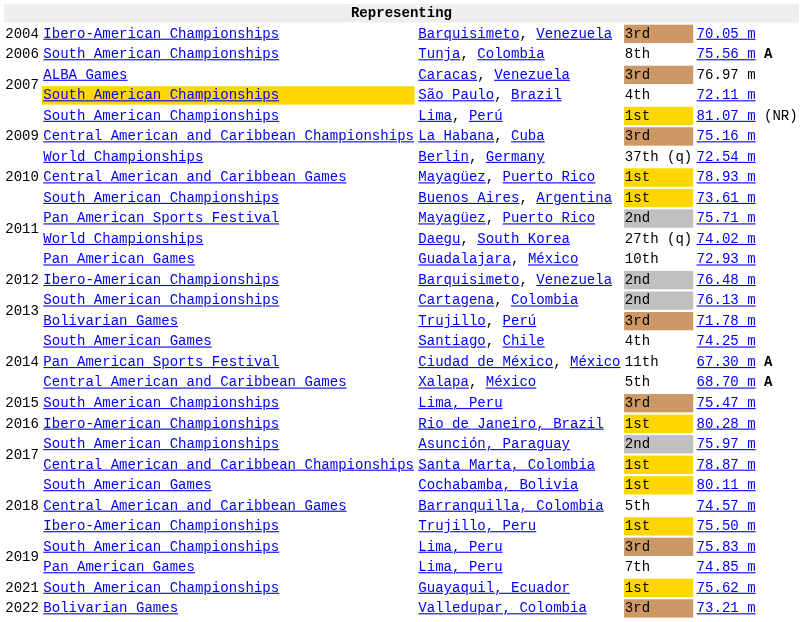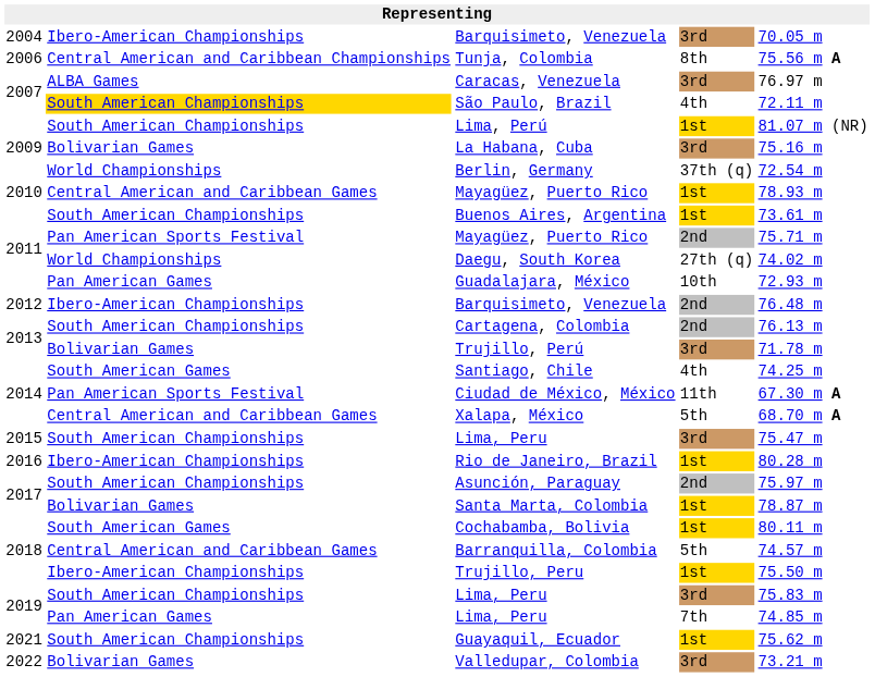 <table>
 <tr>
 <th bgcolor="#eeeeee" colspan="5">Representing </th>
 </tr>
 <tr>
 <td>2004</td>
 <td><a href='#'>Ibero-American Championships</a></td>
 <td align=left><a href='#'>Barquisimeto</a>, <a href='#'>Venezuela</a></td>
 <td bgcolor=cc9966>3rd</td>
 <td><a href='#'>70.05 m</a></td>
 </tr>
 <tr>
 <td>2006</td>
-<td><a href='#'>South American Championships</a></td>
+<td><a href='#'>Central American and Caribbean Championships</a></td>
 <td align=left><a href='#'>Tunja</a>, <a href='#'>Colombia</a></td>
 <td>8th</td>
 <td><a href='#'>75.56 m</a> <strong>A</strong></td>
 </tr>
 <tr>
 <td rowspan=2>2007</td>
 <td><a href='#'>ALBA Games</a></td>
 <td align=left><a href='#'>Caracas</a>, <a href='#'>Venezuela</a></td>
 <td bgcolor=cc9966>3rd</td>
 <td>76.97 m</td>
 </tr>
 <tr>
 <td style="background: gold;"><a href='#'>South American Championships</a></td>
 <td align=left><a href='#'>São Paulo</a>, <a href='#'>Brazil</a></td>
 <td>4th</td>
 <td><a href='#'>72.11 m</a></td>
 </tr>
 <tr>
 <td rowspan=3>2009</td>
 <td><a href='#'>South American Championships</a></td>
 <td align=left><a href='#'>Lima</a>, <a href='#'>Perú</a></td>
 <td bgcolor=gold>1st</td>
 <td><a href='#'>81.07 m</a> (NR)</td>
 </tr>
 <tr>
-<td><a href='#'>Central American and Caribbean Championships</a></td>
+<td><a href='#'>Bolivarian Games</a></td>
 <td align=left><a href='#'>La Habana</a>, <a href='#'>Cuba</a></td>
 <td bgcolor=cc9966>3rd</td>
 <td><a href='#'>75.16 m</a></td>
 </tr>
 <tr>
 <td><a href='#'>World Championships</a></td>
 <td align=left><a href='#'>Berlin</a>, <a href='#'>Germany</a></td>
 <td>37th (q)</td>
 <td><a href='#'>72.54 m</a></td>
 </tr>
 <tr>
 <td>2010</td>
 <td><a href='#'>Central American and Caribbean Games</a></td>
 <td align=left><a href='#'>Mayagüez</a>, <a href='#'>Puerto Rico</a></td>
 <td bgcolor=gold>1st</td>
 <td><a href='#'>78.93 m</a></td>
 </tr>
 <tr>
 <td rowspan=4>2011</td>
 <td><a href='#'>South American Championships</a></td>
 <td align=left><a href='#'>Buenos Aires</a>, <a href='#'>Argentina</a></td>
 <td bgcolor=gold>1st</td>
 <td><a href='#'>73.61 m</a></td>
 </tr>
 <tr>
 <td><a href='#'>Pan American Sports Festival</a></td>
 <td align=left><a href='#'>Mayagüez</a>, <a href='#'>Puerto Rico</a></td>
 <td bgcolor=silver>2nd</td>
 <td><a href='#'>75.71 m</a></td>
 </tr>
 <tr>
 <td><a href='#'>World Championships</a></td>
 <td align=left><a href='#'>Daegu</a>, <a href='#'>South Korea</a></td>
 <td>27th (q)</td>
 <td><a href='#'>74.02 m</a></td>
 </tr>
 <tr>
 <td><a href='#'>Pan American Games</a></td>
 <td align=left><a href='#'>Guadalajara</a>, <a href='#'>México</a></td>
 <td>10th</td>
 <td><a href='#'>72.93 m</a></td>
 </tr>
 <tr>
 <td>2012</td>
 <td><a href='#'>Ibero-American Championships</a></td>
 <td align=left><a href='#'>Barquisimeto</a>, <a href='#'>Venezuela</a></td>
 <td bgcolor=silver>2nd</td>
 <td><a href='#'>76.48 m</a></td>
 </tr>
 <tr>
 <td rowspan=2>2013</td>
 <td><a href='#'>South American Championships</a></td>
 <td><a href='#'>Cartagena</a>, <a href='#'>Colombia</a></td>
 <td bgcolor=silver>2nd</td>
 <td><a href='#'>76.13 m</a></td>
 </tr>
 <tr>
 <td><a href='#'>Bolivarian Games</a></td>
 <td><a href='#'>Trujillo</a>, <a href='#'>Perú</a></td>
 <td bgcolor="cc9966">3rd</td>
 <td><a href='#'>71.78 m</a></td>
 </tr>
 <tr>
 <td rowspan=3>2014</td>
 <td><a href='#'>South American Games</a></td>
 <td><a href='#'>Santiago</a>, <a href='#'>Chile</a></td>
 <td>4th</td>
 <td><a href='#'>74.25 m</a></td>
 </tr>
 <tr>
 <td><a href='#'>Pan American Sports Festival</a></td>
 <td><a href='#'>Ciudad de México</a>, <a href='#'>México</a></td>
 <td>11th</td>
 <td><a href='#'>67.30 m</a> <strong>A</strong></td>
 </tr>
 <tr>
 <td><a href='#'>Central American and Caribbean Games</a></td>
 <td><a href='#'>Xalapa</a>, <a href='#'>México</a></td>
 <td>5th</td>
 <td><a href='#'>68.70 m</a> <strong>A</strong></td>
 </tr>
 <tr>
 <td>2015</td>
 <td><a href='#'>South American Championships</a></td>
 <td><a href='#'>Lima, Peru</a></td>
 <td bgcolor=cc9966>3rd</td>
 <td><a href='#'>75.47 m</a></td>
 </tr>
 <tr>
 <td>2016</td>
 <td><a href='#'>Ibero-American Championships</a></td>
 <td><a href='#'>Rio de Janeiro, Brazil</a></td>
 <td bgcolor=gold>1st</td>
 <td><a href='#'>80.28 m</a></td>
 </tr>
 <tr>
 <td rowspan=2>2017</td>
 <td><a href='#'>South American Championships</a></td>
 <td><a href='#'>Asunción, Paraguay</a></td>
 <td bgcolor=silver>2nd</td>
 <td><a href='#'>75.97 m</a></td>
 </tr>
 <tr>
-<td><a href='#'>Central American and Caribbean Championships</a></td>
+<td><a href='#'>Bolivarian Games</a></td>
 <td><a href='#'>Santa Marta, Colombia</a></td>
 <td bgcolor=gold>1st</td>
 <td><a href='#'>78.87 m</a></td>
 </tr>
 <tr>
 <td rowspan=3>2018</td>
 <td><a href='#'>South American Games</a></td>
 <td><a href='#'>Cochabamba, Bolivia</a></td>
 <td bgcolor=gold>1st</td>
 <td><a href='#'>80.11 m</a></td>
 </tr>
 <tr>
 <td><a href='#'>Central American and Caribbean Games</a></td>
 <td><a href='#'>Barranquilla, Colombia</a></td>
 <td>5th</td>
 <td><a href='#'>74.57 m</a></td>
 </tr>
 <tr>
 <td><a href='#'>Ibero-American Championships</a></td>
 <td><a href='#'>Trujillo, Peru</a></td>
 <td bgcolor=gold>1st</td>
 <td><a href='#'>75.50 m</a></td>
 </tr>
 <tr>
 <td rowspan=2>2019</td>
 <td><a href='#'>South American Championships</a></td>
 <td><a href='#'>Lima, Peru</a></td>
 <td bgcolor=cc9966>3rd</td>
 <td><a href='#'>75.83 m</a></td>
 </tr>
 <tr>
 <td><a href='#'>Pan American Games</a></td>
 <td><a href='#'>Lima, Peru</a></td>
 <td>7th</td>
 <td><a href='#'>74.85 m</a></td>
 </tr>
 <tr>
 <td>2021</td>
 <td><a href='#'>South American Championships</a></td>
 <td><a href='#'>Guayaquil, Ecuador</a></td>
 <td bgcolor=gold>1st</td>
 <td><a href='#'>75.62 m</a></td>
 </tr>
 <tr>
 <td>2022</td>
 <td><a href='#'>Bolivarian Games</a></td>
 <td><a href='#'>Valledupar, Colombia</a></td>
 <td bgcolor=cc9966>3rd</td>
 <td><a href='#'>73.21 m</a></td>
 </tr>
 </table>
